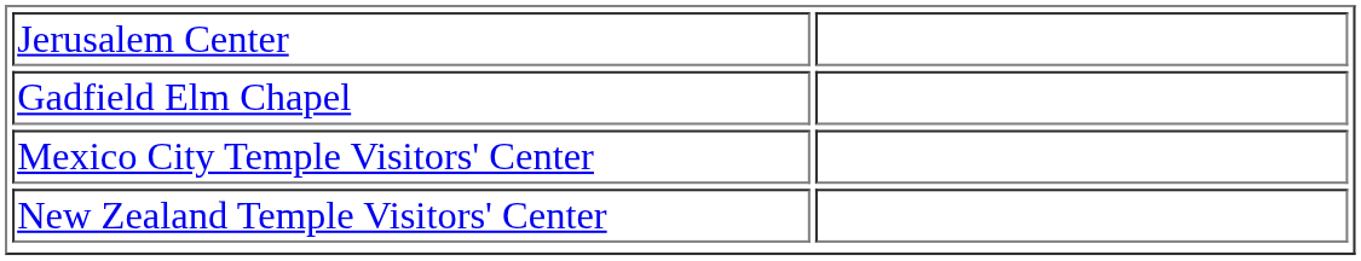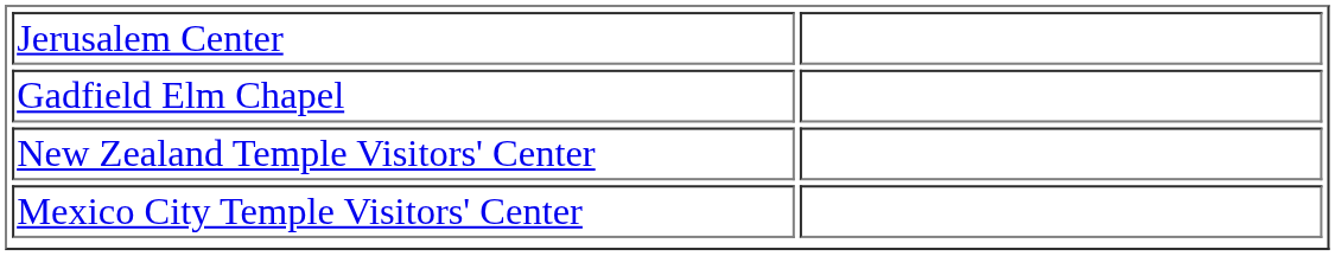 <table border="1" width="550">
 <tr>
 <td width="60%"><a href='#'>Jerusalem Center</a></td>
 <td width="40%"></td>
 </tr>
 <tr>
 <td><a href='#'>Gadfield Elm Chapel</a></td>
 <td></td>
 </tr>
 <tr>
-<td><a href='#'>Mexico City Temple Visitors' Center</a></td>
+<td><a href='#'>New Zealand Temple Visitors' Center</a></td>
 <td></td>
 </tr>
 <tr>
-<td><a href='#'>New Zealand Temple Visitors' Center</a></td>
+<td><a href='#'>Mexico City Temple Visitors' Center</a></td>
 <td></td>
 </tr>
 <tr>
 </tr>
 </table>
